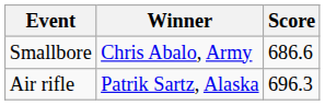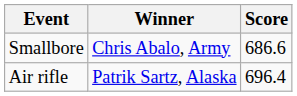 <table class="wikitable sortable">
 <tr>
 <th>Event</th>
 <th>Winner</th>
 <th>Score</th>
 </tr>
 <tr>
 <td>Smallbore</td>
 <td><a href='#'>Chris Abalo</a>, <a href='#'>Army</a></td>
 <td>686.6</td>
 </tr>
 <tr>
 <td>Air rifle</td>
 <td><a href='#'>Patrik Sartz</a>, <a href='#'>Alaska</a></td>
-<td>696.3</td>
+<td>696.4</td>
 </tr>
 </table>
